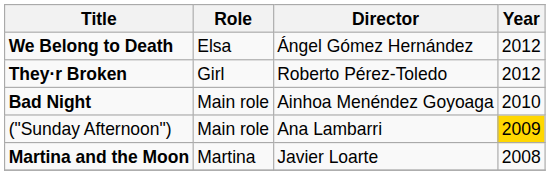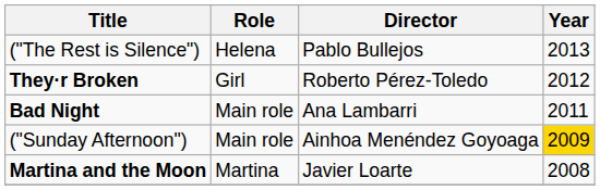 <table class="wikitable" style="font-size: 95%;">
 <tr>
 <th>Title</th>
 <th>Role</th>
 <th>Director</th>
 <th>Year</th>
 </tr>
 <tr>
-<td><strong>We Belong to Death</strong></td>
-<td>Elsa</td>
-<td>Ángel Gómez Hernández</td>
-<td>2012</td>
+<td><strong></strong> ("The Rest is Silence")</td>
+<td>Helena</td>
+<td>Pablo Bullejos</td>
+<td>2013</td>
 </tr>
 <tr>
 <td><strong>They·r Broken</strong></td>
 <td>Girl</td>
 <td>Roberto Pérez-Toledo</td>
 <td>2012</td>
 </tr>
 <tr>
 <td><strong>Bad Night</strong></td>
 <td>Main role</td>
-<td>Ainhoa Menéndez Goyoaga</td>
-<td>2010</td>
+<td>Ana Lambarri</td>
+<td>2011</td>
 </tr>
 <tr>
 <td><strong></strong> ("Sunday Afternoon")</td>
 <td>Main role</td>
-<td>Ana Lambarri</td>
+<td>Ainhoa Menéndez Goyoaga</td>
 <td style="background: gold;">2009</td>
 </tr>
 <tr>
 <td><strong>Martina and the Moon</strong></td>
 <td>Martina</td>
 <td>Javier Loarte</td>
 <td>2008</td>
 </tr>
 <tr>
 </tr>
 </table>
